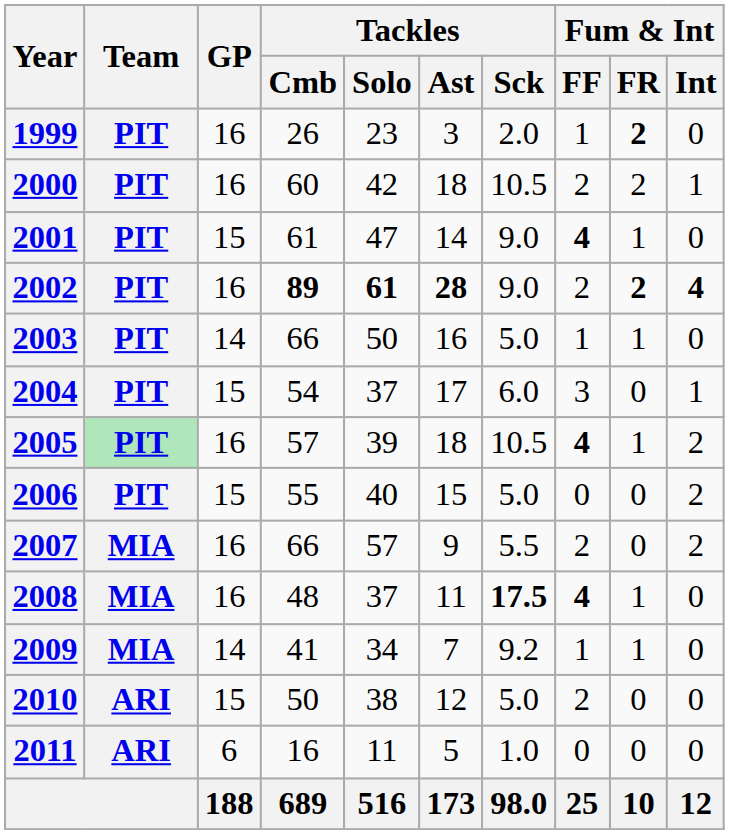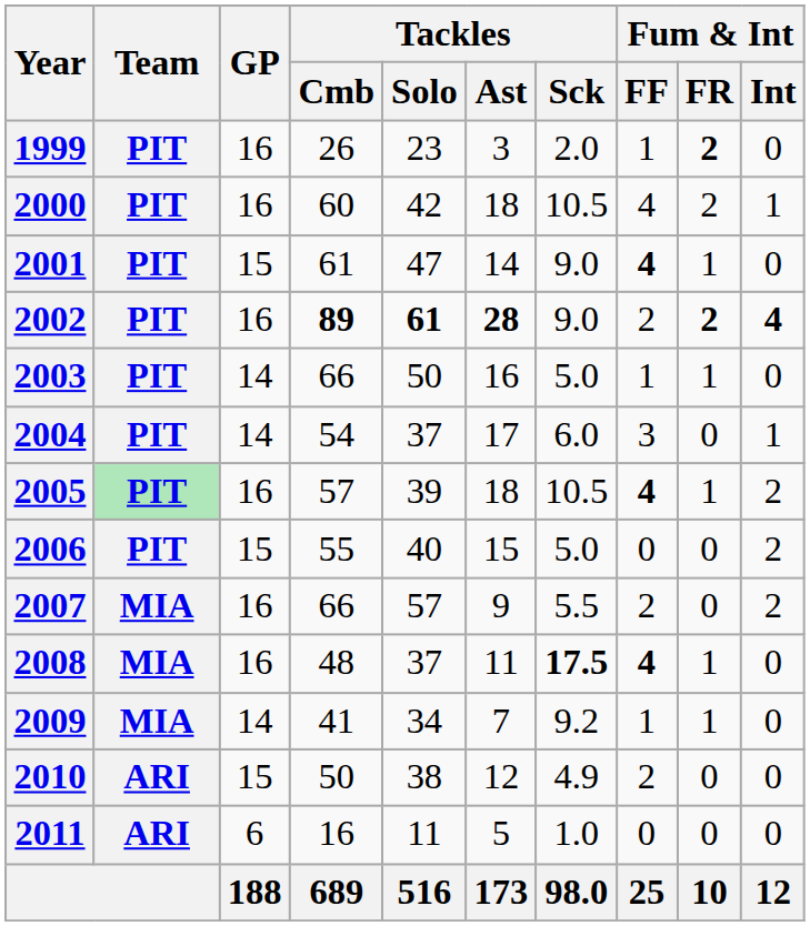 <table class="wikitable" style="text-align:center;">
 <tr>
 <th rowspan="2">Year</th>
 <th rowspan="2">Team</th>
 <th rowspan="2">GP</th>
 <th colspan="4">Tackles</th>
 <th colspan="3">Fum & Int</th>
 </tr>
 <tr>
 <th>Cmb</th>
 <th>Solo</th>
 <th>Ast</th>
 <th>Sck</th>
 <th>FF</th>
 <th>FR</th>
 <th>Int</th>
 </tr>
 <tr>
 <th><a href='#'>1999</a></th>
 <th><a href='#'>PIT</a></th>
 <td>16</td>
 <td>26</td>
 <td>23</td>
 <td>3</td>
 <td>2.0</td>
 <td>1</td>
 <td><strong>2</strong></td>
 <td>0</td>
 </tr>
 <tr>
 <th><a href='#'>2000</a></th>
 <th><a href='#'>PIT</a></th>
 <td>16</td>
 <td>60</td>
 <td>42</td>
 <td>18</td>
 <td>10.5</td>
-<td>2</td>
+<td>4</td>
 <td>2</td>
 <td>1</td>
 </tr>
 <tr>
 <th><a href='#'>2001</a></th>
 <th><a href='#'>PIT</a></th>
 <td>15</td>
 <td>61</td>
 <td>47</td>
 <td>14</td>
 <td>9.0</td>
 <td><strong>4</strong></td>
 <td>1</td>
 <td>0</td>
 </tr>
 <tr>
 <th><a href='#'>2002</a></th>
 <th><a href='#'>PIT</a></th>
 <td>16</td>
 <td><strong>89</strong></td>
 <td><strong>61</strong></td>
 <td><strong>28</strong></td>
 <td>9.0</td>
 <td>2</td>
 <td><strong>2</strong></td>
 <td><strong>4</strong></td>
 </tr>
 <tr>
 <th><a href='#'>2003</a></th>
 <th><a href='#'>PIT</a></th>
 <td>14</td>
 <td>66</td>
 <td>50</td>
 <td>16</td>
 <td>5.0</td>
 <td>1</td>
 <td>1</td>
 <td>0</td>
 </tr>
 <tr>
 <th><a href='#'>2004</a></th>
 <th><a href='#'>PIT</a></th>
-<td>15</td>
+<td>14</td>
 <td>54</td>
 <td>37</td>
 <td>17</td>
 <td>6.0</td>
 <td>3</td>
 <td>0</td>
 <td>1</td>
 </tr>
 <tr>
 <th><a href='#'>2005</a></th>
 <th style="background:#afe6ba; width:3em;"><a href='#'>PIT</a></th>
 <td>16</td>
 <td>57</td>
 <td>39</td>
 <td>18</td>
 <td>10.5</td>
 <td><strong>4</strong></td>
 <td>1</td>
 <td>2</td>
 </tr>
 <tr>
 <th><a href='#'>2006</a></th>
 <th><a href='#'>PIT</a></th>
 <td>15</td>
 <td>55</td>
 <td>40</td>
 <td>15</td>
 <td>5.0</td>
 <td>0</td>
 <td>0</td>
 <td>2</td>
 </tr>
 <tr>
 <th><a href='#'>2007</a></th>
 <th><a href='#'>MIA</a></th>
 <td>16</td>
 <td>66</td>
 <td>57</td>
 <td>9</td>
 <td>5.5</td>
 <td>2</td>
 <td>0</td>
 <td>2</td>
 </tr>
 <tr>
 <th><a href='#'>2008</a></th>
 <th><a href='#'>MIA</a></th>
 <td>16</td>
 <td>48</td>
 <td>37</td>
 <td>11</td>
 <td><strong>17.5</strong></td>
 <td><strong>4</strong></td>
 <td>1</td>
 <td>0</td>
 </tr>
 <tr>
 <th><a href='#'>2009</a></th>
 <th><a href='#'>MIA</a></th>
 <td>14</td>
 <td>41</td>
 <td>34</td>
 <td>7</td>
 <td>9.2</td>
 <td>1</td>
 <td>1</td>
 <td>0</td>
 </tr>
 <tr>
 <th><a href='#'>2010</a></th>
 <th><a href='#'>ARI</a></th>
 <td>15</td>
 <td>50</td>
 <td>38</td>
 <td>12</td>
-<td>5.0</td>
+<td>4.9</td>
 <td>2</td>
 <td>0</td>
 <td>0</td>
 </tr>
 <tr>
 <th><a href='#'>2011</a></th>
 <th><a href='#'>ARI</a></th>
 <td>6</td>
 <td>16</td>
 <td>11</td>
 <td>5</td>
 <td>1.0</td>
 <td>0</td>
 <td>0</td>
 <td>0</td>
 </tr>
 <tr>
 <th colspan="2"></th>
 <th>188</th>
 <th>689</th>
 <th>516</th>
 <th>173</th>
 <th>98.0</th>
 <th>25</th>
 <th>10</th>
 <th>12</th>
 </tr>
 </table>
